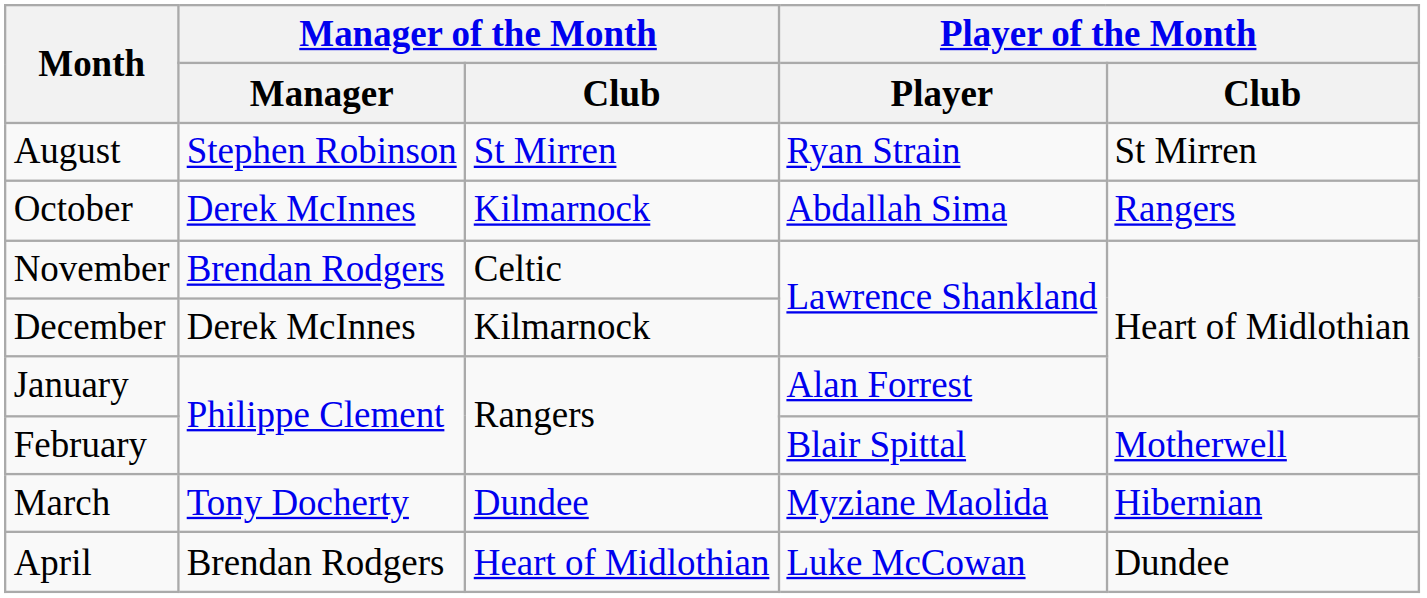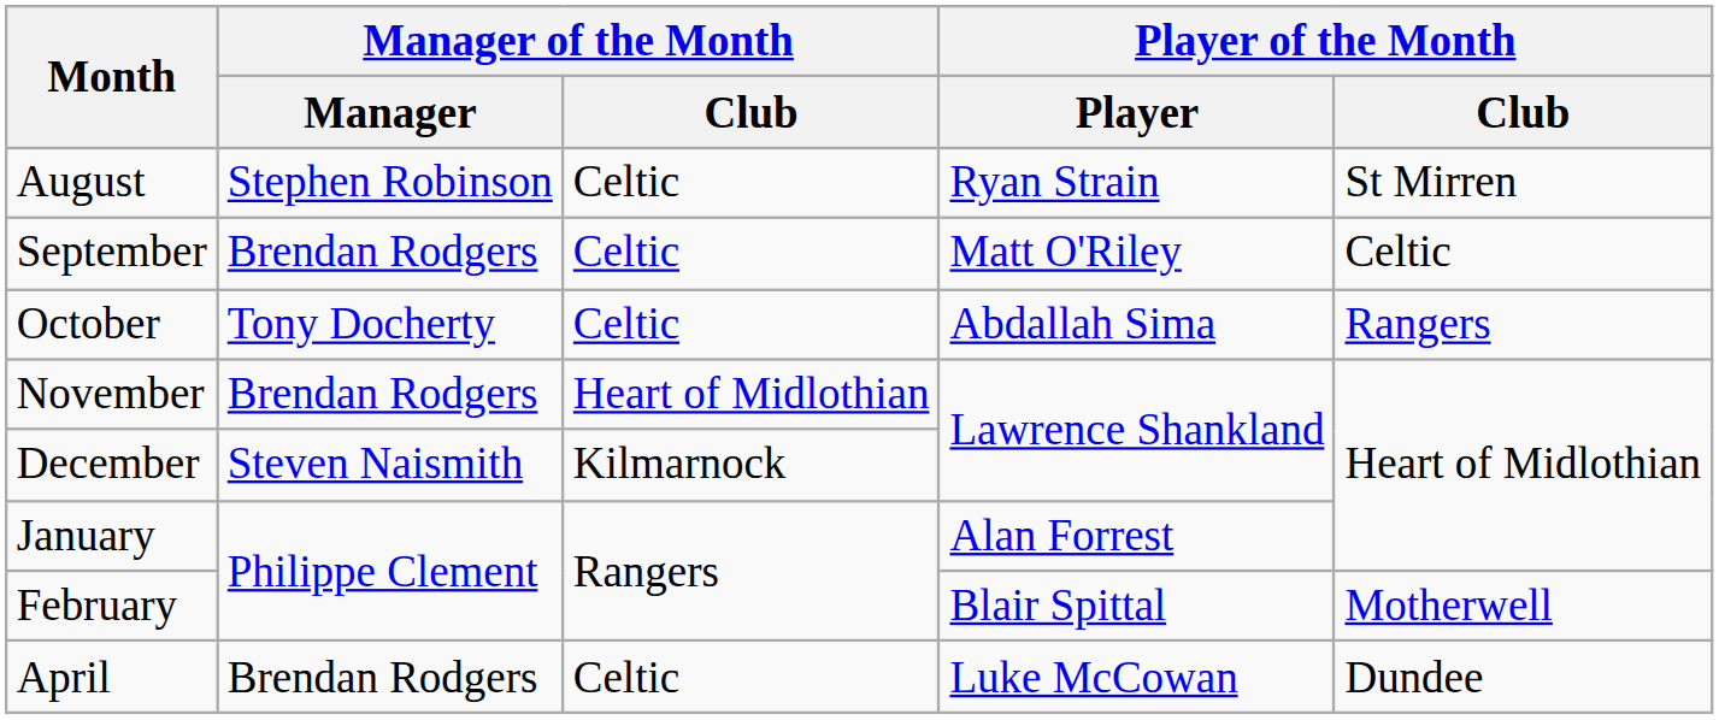 <table class="wikitable">
 <tr>
 <th rowspan="2">Month</th>
 <th colspan="2"><a href='#'>Manager of the Month</a></th>
 <th colspan="2"><a href='#'>Player of the Month</a></th>
 </tr>
 <tr>
 <th>Manager</th>
 <th>Club</th>
 <th>Player</th>
 <th>Club</th>
 </tr>
 <tr>
 <td>August</td>
 <td> <a href='#'>Stephen Robinson</a></td>
-<td><a href='#'>St Mirren</a></td>
+<td>Celtic</td>
 <td> <a href='#'>Ryan Strain</a></td>
 <td>St Mirren</td>
 </tr>
 <tr>
+<td>September</td>
+<td> <a href='#'>Brendan Rodgers</a></td>
+<td><a href='#'>Celtic</a></td>
+<td> <a href='#'>Matt O'Riley</a></td>
+<td>Celtic</td>
+</tr>
+<tr>
 <td>October</td>
-<td> <a href='#'>Derek McInnes</a></td>
-<td><a href='#'>Kilmarnock</a></td>
+<td> <a href='#'>Tony Docherty</a></td>
+<td><a href='#'>Celtic</a></td>
 <td> <a href='#'>Abdallah Sima</a></td>
 <td><a href='#'>Rangers</a></td>
 </tr>
 <tr>
 <td>November</td>
 <td> <a href='#'>Brendan Rodgers</a></td>
-<td>Celtic</td>
+<td><a href='#'>Heart of Midlothian</a></td>
 <td rowspan="2"> <a href='#'>Lawrence Shankland</a></td>
 <td rowspan="3">Heart of Midlothian</td>
 </tr>
 <tr>
 <td>December</td>
-<td> Derek McInnes</td>
+<td> <a href='#'>Steven Naismith</a></td>
 <td>Kilmarnock</td>
 </tr>
 <tr>
 <td>January</td>
 <td rowspan="2"> <a href='#'>Philippe Clement</a></td>
 <td rowspan="2">Rangers</td>
 <td> <a href='#'>Alan Forrest</a></td>
 </tr>
 <tr>
 <td>February</td>
 <td> <a href='#'>Blair Spittal</a></td>
 <td><a href='#'>Motherwell</a></td>
 </tr>
 <tr>
-<td>March</td>
-<td> <a href='#'>Tony Docherty</a></td>
-<td><a href='#'>Dundee</a></td>
-<td> <a href='#'>Myziane Maolida</a></td>
-<td><a href='#'>Hibernian</a></td>
-</tr>
-<tr>
 <td>April</td>
 <td> Brendan Rodgers</td>
-<td><a href='#'>Heart of Midlothian</a></td>
+<td>Celtic</td>
 <td> <a href='#'>Luke McCowan</a></td>
 <td>Dundee</td>
 </tr>
 </table>
